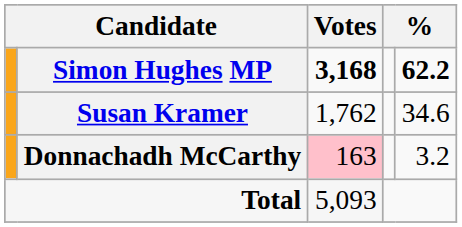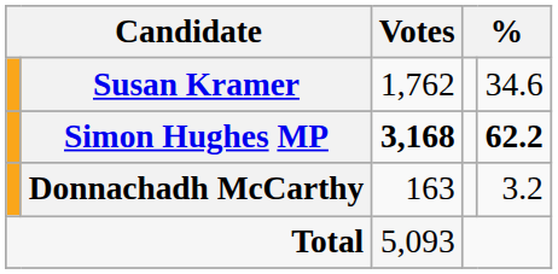 <table class="wikitable">
 <tr>
 <th colspan="2">Candidate</th>
 <th>Votes</th>
 <th colspan="2">%</th>
+</tr>
+<tr>
+<td style="background:#FAA61A;"></td>
+<th><a href='#'>Susan Kramer</a></th>
+<td style="text-align:right;">1,762</td>
+<td style="text-align:right;"></td>
+<td style="text-align:right;">34.6</td>
 </tr>
 <tr>
 <td style="background:#FAA61A;"></td>
 <th><a href='#'>Simon Hughes</a> <a href='#'>MP</a></th>
 <td style="text-align:right;"><strong>3,168</strong></td>
 <td style="text-align:right;"></td>
 <td style="text-align:right;"><strong>62.2</strong></td>
 </tr>
 <tr>
 <td style="background:#FAA61A;"></td>
-<th><a href='#'>Susan Kramer</a></th>
-<td style="text-align:right;">1,762</td>
-<td style="text-align:right;"></td>
-<td style="text-align:right;">34.6</td>
-</tr>
-<tr>
-<td style="background:#FAA61A;"></td>
 <th>Donnachadh McCarthy</th>
-<td style="background: pink; text-align:right;">163</td>
+<td style="text-align:right;">163</td>
 <td style="text-align:right;"></td>
 <td style="text-align:right;">3.2</td>
 </tr>
 <tr style="background:#f6f6f6; text-align:right;">
 <td colspan="2"><strong>Total</strong></td>
 <td>5,093</td>
 </tr>
 </table>
